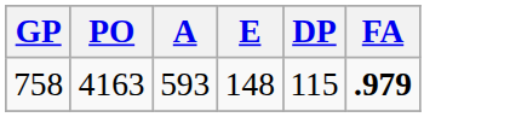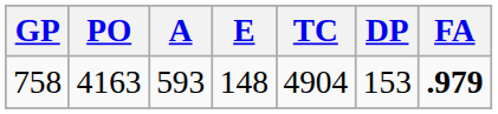 <table class="wikitable">
 <tr>
 <th><a href='#'>GP</a></th>
 <th><a href='#'>PO</a></th>
 <th><a href='#'>A</a></th>
 <th><a href='#'>E</a></th>
+<th><a href='#'>TC</a></th>
 <th><a href='#'>DP</a></th>
 <th><a href='#'>FA</a></th>
 </tr>
 <tr align=center>
 <td>758</td>
 <td>4163</td>
 <td>593</td>
 <td>148</td>
-<td>115</td>
+<td>4904</td>
+<td>153</td>
 <td><strong>.979</strong></td>
 </tr>
 </table>
